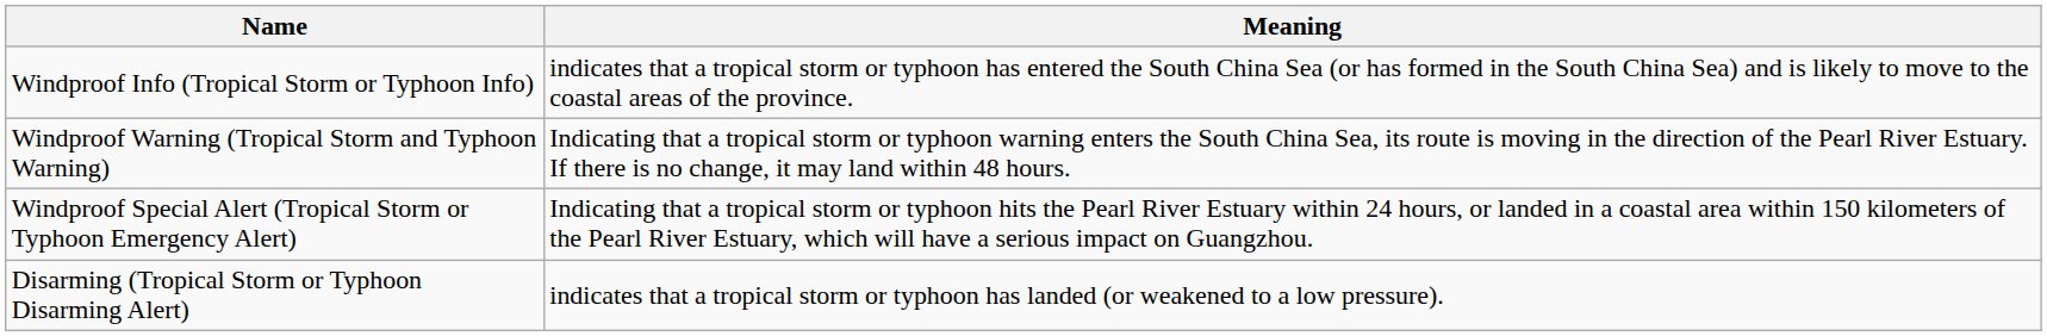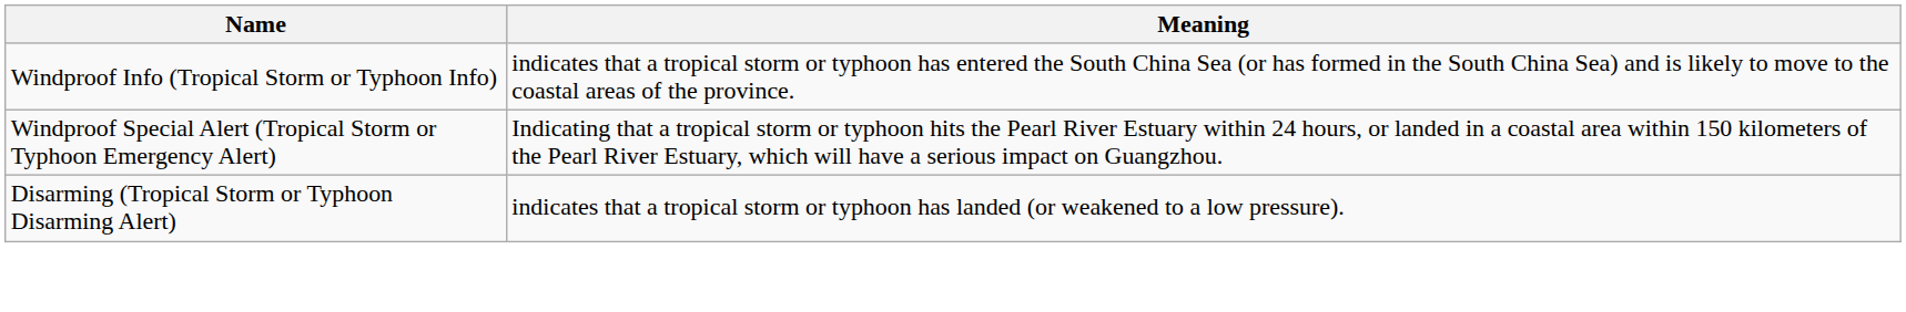 <table class="wikitable">
 <tr>
 <th>Name</th>
 <th>Meaning</th>
 </tr>
 <tr>
 <td>Windproof Info (Tropical Storm or Typhoon Info)</td>
 <td>indicates that a tropical storm or typhoon has entered the South China Sea (or has formed in the South China Sea) and is likely to move to the coastal areas of the province.</td>
 </tr>
 <tr>
-<td>Windproof Warning (Tropical Storm and Typhoon Warning)</td>
-<td>Indicating that a tropical storm or typhoon warning enters the South China Sea, its route is moving in the direction of the Pearl River Estuary. If there is no change, it may land within 48 hours.</td>
-</tr>
-<tr>
 <td>Windproof Special Alert (Tropical Storm or Typhoon Emergency Alert)</td>
 <td>Indicating that a tropical storm or typhoon hits the Pearl River Estuary within 24 hours, or landed in a coastal area within 150 kilometers of the Pearl River Estuary, which will have a serious impact on Guangzhou.</td>
 </tr>
 <tr>
 <td>Disarming (Tropical Storm or Typhoon Disarming Alert)</td>
 <td>indicates that a tropical storm or typhoon has landed (or weakened to a low pressure).</td>
 </tr>
 </table>
